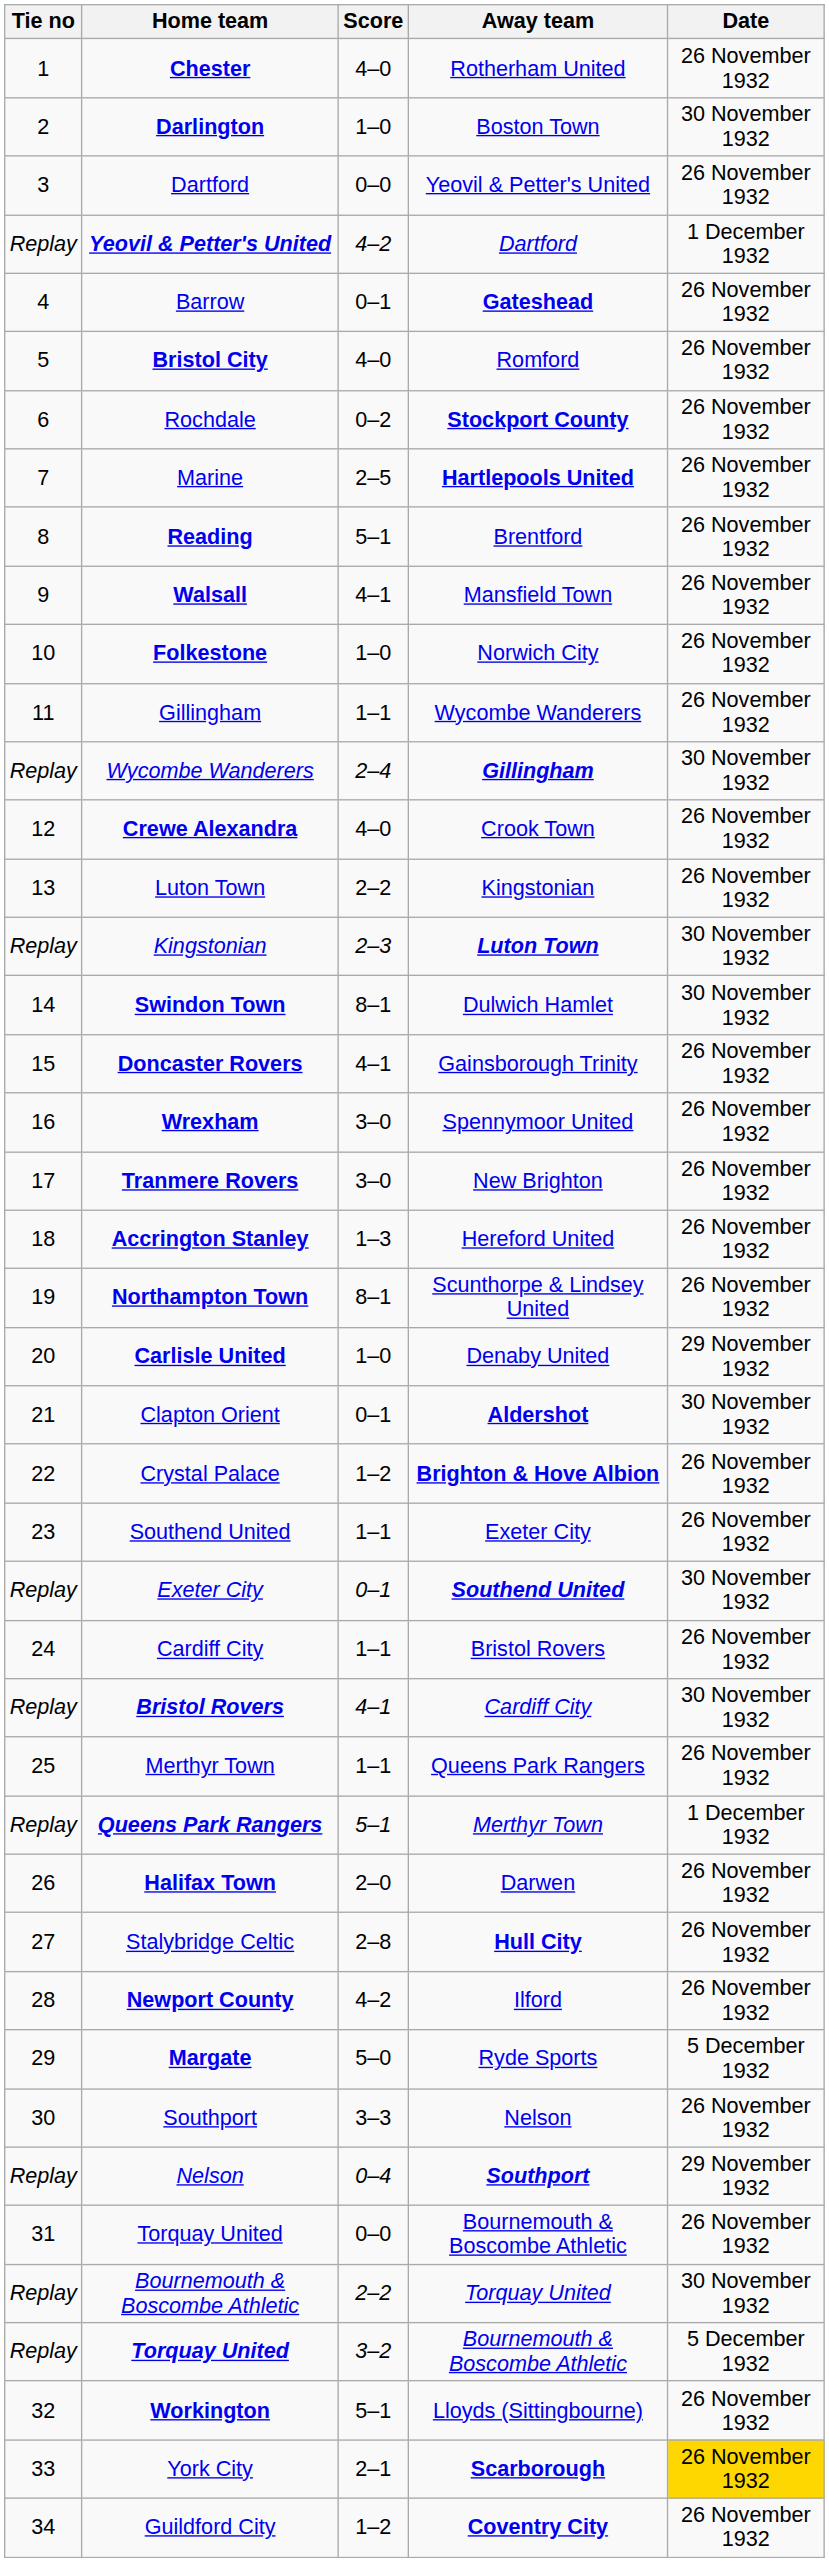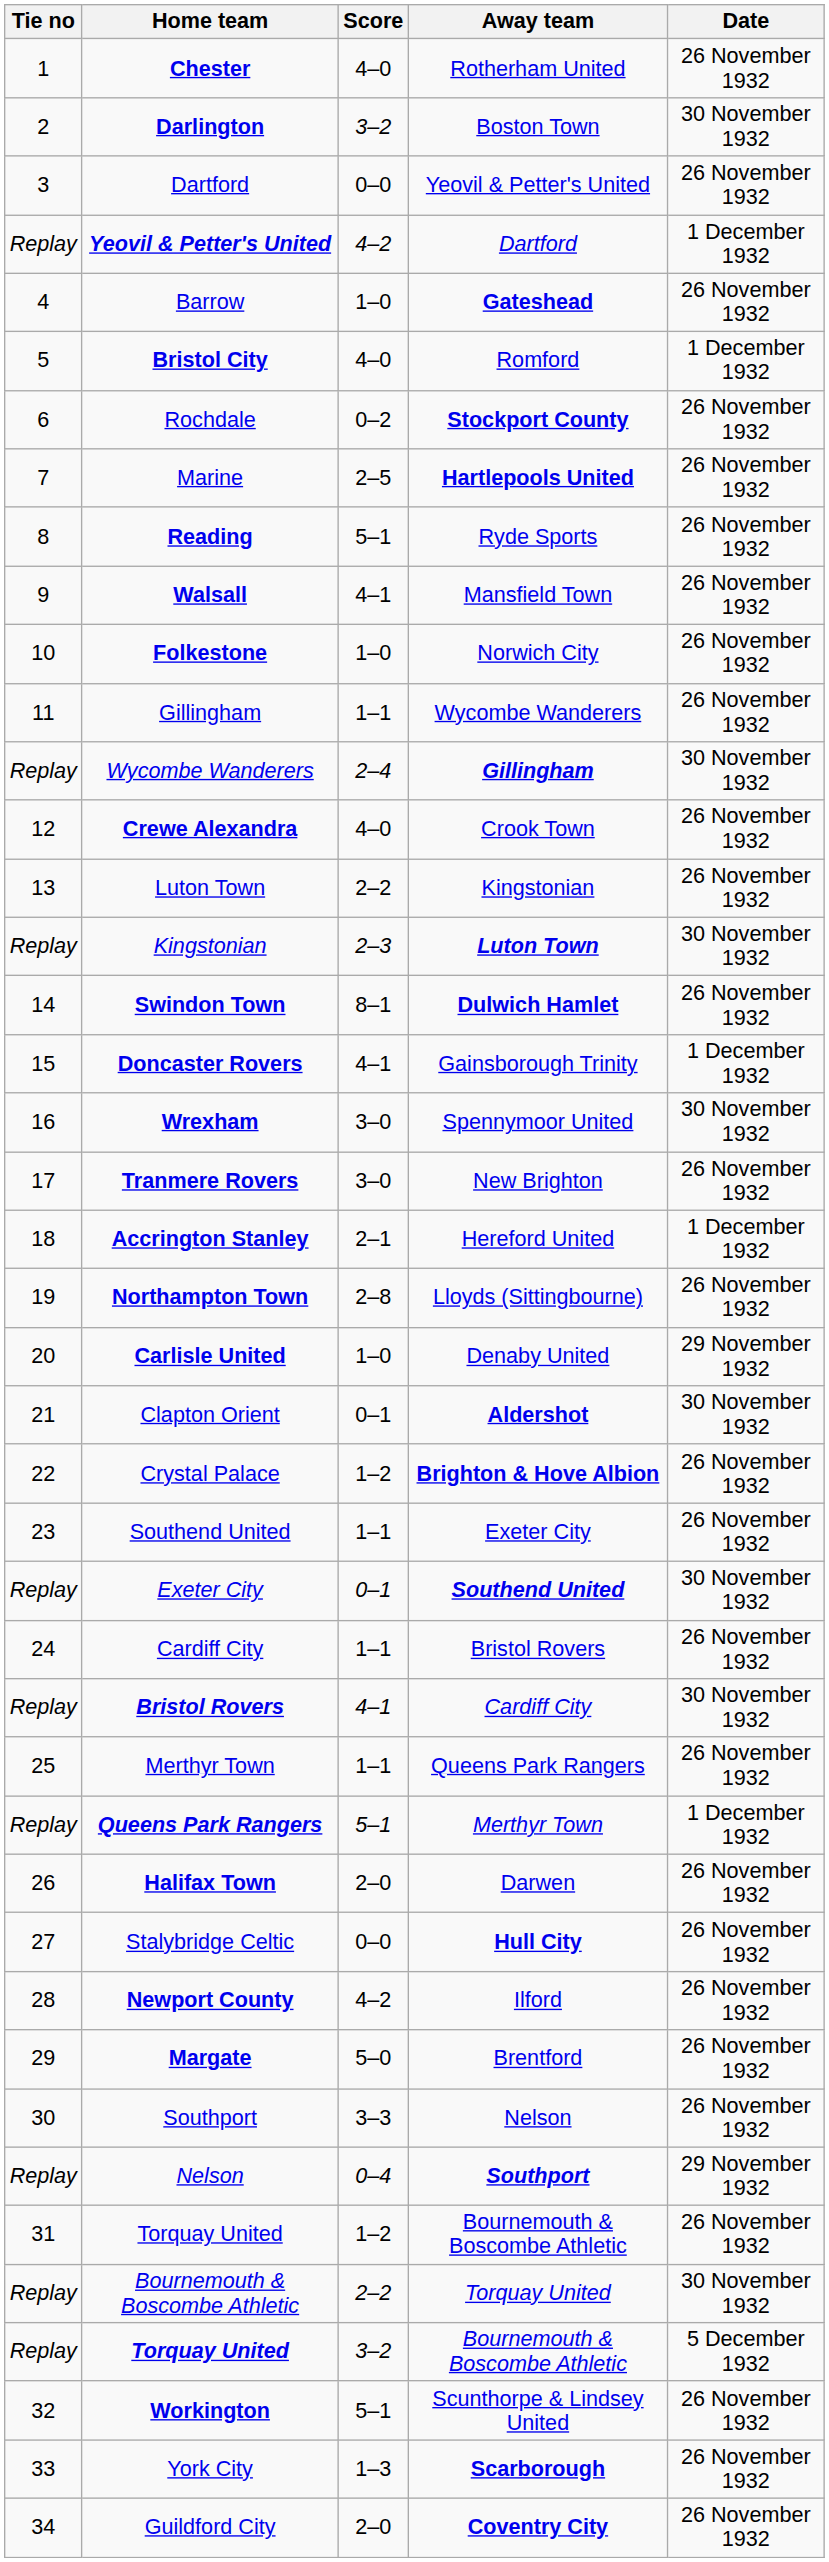 <table class="wikitable" style="text-align: center">
 <tr>
 <th>Tie no</th>
 <th>Home team</th>
 <th>Score</th>
 <th>Away team</th>
 <th>Date</th>
 </tr>
 <tr>
 <td>1</td>
 <td><strong><a href='#'>Chester</a></strong></td>
 <td>4–0</td>
 <td><a href='#'>Rotherham United</a></td>
 <td>26 November 1932</td>
 </tr>
 <tr>
 <td>2</td>
 <td><strong><a href='#'>Darlington</a></strong></td>
-<td>1–0</td>
+<td><em>3–2</em></td>
 <td><a href='#'>Boston Town</a></td>
 <td>30 November 1932</td>
 </tr>
 <tr>
 <td>3</td>
 <td><a href='#'>Dartford</a></td>
 <td>0–0</td>
 <td><a href='#'>Yeovil & Petter's United</a></td>
 <td>26 November 1932</td>
 </tr>
 <tr>
 <td><em>Replay</em></td>
 <td><strong><em><a href='#'>Yeovil & Petter's United</a></em></strong></td>
 <td><em>4–2</em></td>
 <td><em><a href='#'>Dartford</a></em></td>
 <td>1 December 1932</td>
 </tr>
 <tr>
 <td>4</td>
 <td><a href='#'>Barrow</a></td>
-<td>0–1</td>
+<td>1–0</td>
 <td><strong><a href='#'>Gateshead</a></strong></td>
 <td>26 November 1932</td>
 </tr>
 <tr>
 <td>5</td>
 <td><strong><a href='#'>Bristol City</a></strong></td>
 <td>4–0</td>
 <td><a href='#'>Romford</a></td>
-<td>26 November 1932</td>
+<td>1 December 1932</td>
 </tr>
 <tr>
 <td>6</td>
 <td><a href='#'>Rochdale</a></td>
 <td>0–2</td>
 <td><strong><a href='#'>Stockport County</a></strong></td>
 <td>26 November 1932</td>
 </tr>
 <tr>
 <td>7</td>
 <td><a href='#'>Marine</a></td>
 <td>2–5</td>
 <td><strong><a href='#'>Hartlepools United</a></strong></td>
 <td>26 November 1932</td>
 </tr>
 <tr>
 <td>8</td>
 <td><strong><a href='#'>Reading</a></strong></td>
 <td>5–1</td>
-<td><a href='#'>Brentford</a></td>
+<td><a href='#'>Ryde Sports</a></td>
 <td>26 November 1932</td>
 </tr>
 <tr>
 <td>9</td>
 <td><strong><a href='#'>Walsall</a></strong></td>
 <td>4–1</td>
 <td><a href='#'>Mansfield Town</a></td>
 <td>26 November 1932</td>
 </tr>
 <tr>
 <td>10</td>
 <td><strong><a href='#'>Folkestone</a></strong></td>
 <td>1–0</td>
 <td><a href='#'>Norwich City</a></td>
 <td>26 November 1932</td>
 </tr>
 <tr>
 <td>11</td>
 <td><a href='#'>Gillingham</a></td>
 <td>1–1</td>
 <td><a href='#'>Wycombe Wanderers</a></td>
 <td>26 November 1932</td>
 </tr>
 <tr>
 <td><em>Replay</em></td>
 <td><em><a href='#'>Wycombe Wanderers</a></em></td>
 <td><em>2–4</em></td>
 <td><strong><em><a href='#'>Gillingham</a></em></strong></td>
 <td>30 November 1932</td>
 </tr>
 <tr>
 <td>12</td>
 <td><strong><a href='#'>Crewe Alexandra</a></strong></td>
 <td>4–0</td>
 <td><a href='#'>Crook Town</a></td>
 <td>26 November 1932</td>
 </tr>
 <tr>
 <td>13</td>
 <td><a href='#'>Luton Town</a></td>
 <td>2–2</td>
 <td><a href='#'>Kingstonian</a></td>
 <td>26 November 1932</td>
 </tr>
 <tr>
 <td><em>Replay</em></td>
 <td><em><a href='#'>Kingstonian</a></em></td>
 <td><em>2–3</em></td>
 <td><strong><em><a href='#'>Luton Town</a></em></strong></td>
 <td>30 November 1932</td>
 </tr>
 <tr>
 <td>14</td>
 <td><strong><a href='#'>Swindon Town</a></strong></td>
 <td>8–1</td>
-<td><a href='#'>Dulwich Hamlet</a></td>
-<td>30 November 1932</td>
+<td><strong><a href='#'>Dulwich Hamlet</a></strong></td>
+<td>26 November 1932</td>
 </tr>
 <tr>
 <td>15</td>
 <td><strong><a href='#'>Doncaster Rovers</a></strong></td>
 <td>4–1</td>
 <td><a href='#'>Gainsborough Trinity</a></td>
-<td>26 November 1932</td>
+<td>1 December 1932</td>
 </tr>
 <tr>
 <td>16</td>
 <td><strong><a href='#'>Wrexham</a></strong></td>
 <td>3–0</td>
 <td><a href='#'>Spennymoor United</a></td>
-<td>26 November 1932</td>
+<td>30 November 1932</td>
 </tr>
 <tr>
 <td>17</td>
 <td><strong><a href='#'>Tranmere Rovers</a></strong></td>
 <td>3–0</td>
 <td><a href='#'>New Brighton</a></td>
 <td>26 November 1932</td>
 </tr>
 <tr>
 <td>18</td>
 <td><strong><a href='#'>Accrington Stanley</a></strong></td>
-<td>1–3</td>
+<td>2–1</td>
 <td><a href='#'>Hereford United</a></td>
-<td>26 November 1932</td>
+<td>1 December 1932</td>
 </tr>
 <tr>
 <td>19</td>
 <td><strong><a href='#'>Northampton Town</a></strong></td>
-<td>8–1</td>
-<td><a href='#'>Scunthorpe & Lindsey United</a></td>
+<td>2–8</td>
+<td><a href='#'>Lloyds (Sittingbourne)</a></td>
 <td>26 November 1932</td>
 </tr>
 <tr>
 <td>20</td>
 <td><strong><a href='#'>Carlisle United</a></strong></td>
 <td>1–0</td>
 <td><a href='#'>Denaby United</a></td>
 <td>29 November 1932</td>
 </tr>
 <tr>
 <td>21</td>
 <td><a href='#'>Clapton Orient</a></td>
 <td>0–1</td>
 <td><strong><a href='#'>Aldershot</a></strong></td>
 <td>30 November 1932</td>
 </tr>
 <tr>
 <td>22</td>
 <td><a href='#'>Crystal Palace</a></td>
 <td>1–2</td>
 <td><strong><a href='#'>Brighton & Hove Albion</a></strong></td>
 <td>26 November 1932</td>
 </tr>
 <tr>
 <td>23</td>
 <td><a href='#'>Southend United</a></td>
 <td>1–1</td>
 <td><a href='#'>Exeter City</a></td>
 <td>26 November 1932</td>
 </tr>
 <tr>
 <td><em>Replay</em></td>
 <td><em><a href='#'>Exeter City</a></em></td>
 <td><em>0–1</em></td>
 <td><strong><em><a href='#'>Southend United</a></em></strong></td>
 <td>30 November 1932</td>
 </tr>
 <tr>
 <td>24</td>
 <td><a href='#'>Cardiff City</a></td>
 <td>1–1</td>
 <td><a href='#'>Bristol Rovers</a></td>
 <td>26 November 1932</td>
 </tr>
 <tr>
 <td><em>Replay</em></td>
 <td><strong><em><a href='#'>Bristol Rovers</a></em></strong></td>
 <td><em>4–1</em></td>
 <td><em><a href='#'>Cardiff City</a></em></td>
 <td>30 November 1932</td>
 </tr>
 <tr>
 <td>25</td>
 <td><a href='#'>Merthyr Town</a></td>
 <td>1–1</td>
 <td><a href='#'>Queens Park Rangers</a></td>
 <td>26 November 1932</td>
 </tr>
 <tr>
 <td><em>Replay</em></td>
 <td><strong><em><a href='#'>Queens Park Rangers</a></em></strong></td>
 <td><em>5–1</em></td>
 <td><em><a href='#'>Merthyr Town</a></em></td>
 <td>1 December 1932</td>
 </tr>
 <tr>
 <td>26</td>
 <td><strong><a href='#'>Halifax Town</a></strong></td>
 <td>2–0</td>
 <td><a href='#'>Darwen</a></td>
 <td>26 November 1932</td>
 </tr>
 <tr>
 <td>27</td>
 <td><a href='#'>Stalybridge Celtic</a></td>
-<td>2–8</td>
+<td>0–0</td>
 <td><strong><a href='#'>Hull City</a></strong></td>
 <td>26 November 1932</td>
 </tr>
 <tr>
 <td>28</td>
 <td><strong><a href='#'>Newport County</a></strong></td>
 <td>4–2</td>
 <td><a href='#'>Ilford</a></td>
 <td>26 November 1932</td>
 </tr>
 <tr>
 <td>29</td>
 <td><strong><a href='#'>Margate</a></strong></td>
 <td>5–0</td>
-<td><a href='#'>Ryde Sports</a></td>
-<td>5 December 1932</td>
+<td><a href='#'>Brentford</a></td>
+<td>26 November 1932</td>
 </tr>
 <tr>
 <td>30</td>
 <td><a href='#'>Southport</a></td>
 <td>3–3</td>
 <td><a href='#'>Nelson</a></td>
 <td>26 November 1932</td>
 </tr>
 <tr>
 <td><em>Replay</em></td>
 <td><em><a href='#'>Nelson</a></em></td>
 <td><em>0–4</em></td>
 <td><strong><em><a href='#'>Southport</a></em></strong></td>
 <td>29 November 1932</td>
 </tr>
 <tr>
 <td>31</td>
 <td><a href='#'>Torquay United</a></td>
-<td>0–0</td>
+<td>1–2</td>
 <td><a href='#'>Bournemouth & Boscombe Athletic</a></td>
 <td>26 November 1932</td>
 </tr>
 <tr>
 <td><em>Replay</em></td>
 <td><em><a href='#'>Bournemouth & Boscombe Athletic</a></em></td>
 <td><em>2–2</em></td>
 <td><em><a href='#'>Torquay United</a></em></td>
 <td>30 November 1932</td>
 </tr>
 <tr>
 <td><em>Replay</em></td>
 <td><strong><em><a href='#'>Torquay United</a></em></strong></td>
 <td><em>3–2</em></td>
 <td><em><a href='#'>Bournemouth & Boscombe Athletic</a></em></td>
 <td>5 December 1932</td>
 </tr>
 <tr>
 <td>32</td>
 <td><strong><a href='#'>Workington</a></strong></td>
 <td>5–1</td>
-<td><a href='#'>Lloyds (Sittingbourne)</a></td>
+<td><a href='#'>Scunthorpe & Lindsey United</a></td>
 <td>26 November 1932</td>
 </tr>
 <tr>
 <td>33</td>
 <td><a href='#'>York City</a></td>
-<td>2–1</td>
+<td>1–3</td>
 <td><strong><a href='#'>Scarborough</a></strong></td>
-<td style="background: gold;">26 November 1932</td>
+<td>26 November 1932</td>
 </tr>
 <tr>
 <td>34</td>
 <td><a href='#'>Guildford City</a></td>
-<td>1–2</td>
+<td>2–0</td>
 <td><strong><a href='#'>Coventry City</a></strong></td>
 <td>26 November 1932</td>
 </tr>
 </table>
